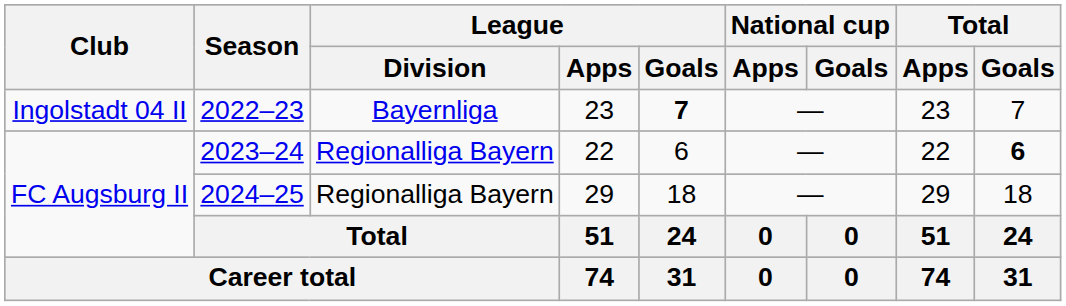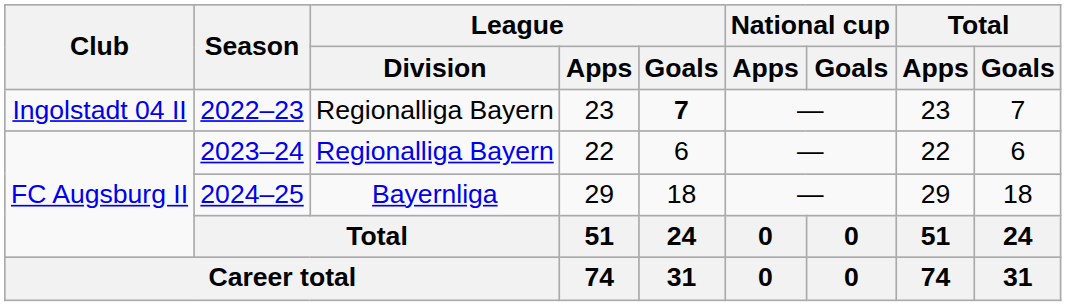 <table class="wikitable" style="text-align:center">
 <tr>
 <th rowspan="2">Club</th>
 <th rowspan="2">Season</th>
 <th colspan="3">League</th>
 <th colspan="2">National cup</th>
 <th colspan="2">Total</th>
 </tr>
 <tr>
 <th>Division</th>
 <th>Apps</th>
 <th>Goals</th>
 <th>Apps</th>
 <th>Goals</th>
 <th>Apps</th>
 <th>Goals</th>
 </tr>
 <tr>
 <td><a href='#'>Ingolstadt 04 II</a></td>
 <td><a href='#'>2022–23</a></td>
-<td><a href='#'>Bayernliga</a></td>
+<td>Regionalliga Bayern</td>
 <td>23</td>
 <td><strong>7</strong></td>
 <td colspan="2">—</td>
 <td>23</td>
 <td>7</td>
 </tr>
 <tr>
 <td rowspan="3"><a href='#'>FC Augsburg II</a></td>
 <td><a href='#'>2023–24</a></td>
 <td><a href='#'>Regionalliga Bayern</a></td>
 <td>22</td>
 <td>6</td>
 <td colspan="2">—</td>
 <td>22</td>
-<td><strong>6</strong></td>
+<td>6</td>
 </tr>
 <tr>
 <td><a href='#'>2024–25</a></td>
-<td>Regionalliga Bayern</td>
+<td><a href='#'>Bayernliga</a></td>
 <td>29</td>
 <td>18</td>
 <td colspan="2">—</td>
 <td>29</td>
 <td>18</td>
 </tr>
 <tr>
 <th colspan="2">Total</th>
 <th>51</th>
 <th>24</th>
 <th>0</th>
 <th>0</th>
 <th>51</th>
 <th>24</th>
 </tr>
 <tr>
 <th colspan="3">Career total</th>
 <th>74</th>
 <th>31</th>
 <th>0</th>
 <th>0</th>
 <th>74</th>
 <th>31</th>
 </tr>
 </table>
